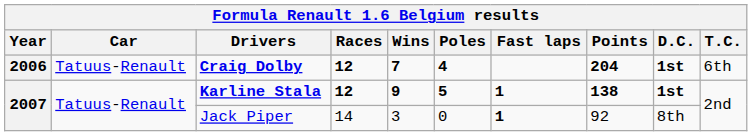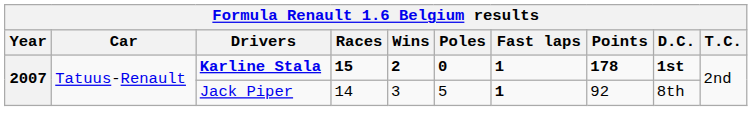 <table class="wikitable collapsible collapsed" style="font-size:95%; width:590px">
 <tr>
 <th colspan=10><a href='#'>Formula Renault 1.6 Belgium</a> results</th>
 </tr>
 <tr>
 <th>Year</th>
 <th>Car</th>
 <th>Drivers</th>
 <th>Races</th>
 <th>Wins</th>
 <th>Poles</th>
 <th>Fast laps</th>
 <th>Points</th>
 <th>D.C.</th>
 <th>T.C.</th>
 </tr>
 <tr>
-<th><strong>2006</strong></th>
-<td><a href='#'>Tatuus</a>-<a href='#'>Renault</a></td>
-<td><strong> <a href='#'>Craig Dolby</a></strong></td>
-<td><strong>12</strong></td>
-<td><strong>7</strong></td>
-<td><strong>4</strong></td>
-<td></td>
-<td><strong>204</strong></td>
-<td><strong>1st</strong></td>
-<td>6th</td>
-</tr>
-<tr>
 <th rowspan=2><strong>2007</strong></th>
 <td rowspan=2><a href='#'>Tatuus</a>-<a href='#'>Renault</a></td>
 <td><strong> <a href='#'>Karline Stala</a></strong></td>
-<td><strong>12</strong></td>
-<td><strong>9</strong></td>
-<td><strong>5</strong></td>
+<td><strong>15</strong></td>
+<td><strong>2</strong></td>
+<td><strong>0</strong></td>
 <td><strong>1</strong></td>
-<td><strong>138</strong></td>
+<td><strong>178</strong></td>
 <td><strong>1st</strong></td>
 <td rowspan=2>2nd</td>
 </tr>
 <tr>
 <td> <a href='#'>Jack Piper</a></td>
 <td>14</td>
 <td>3</td>
-<td>0</td>
+<td>5</td>
 <td><strong>1</strong></td>
 <td>92</td>
 <td>8th</td>
 </tr>
 </table>
